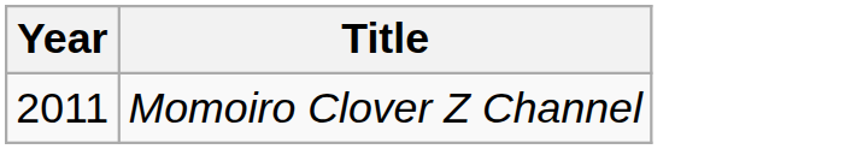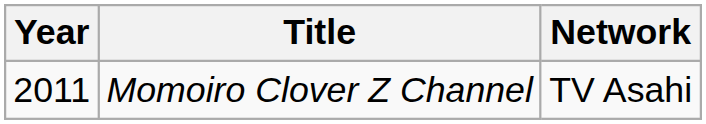 <table class="wikitable">
 <tr>
 <th>Year</th>
 <th>Title</th>
+<th>Network</th>
 </tr>
 <tr>
 <td>2011</td>
 <td><em>Momoiro Clover Z Channel</em></td>
+<td>TV Asahi</td>
 </tr>
 </table>
